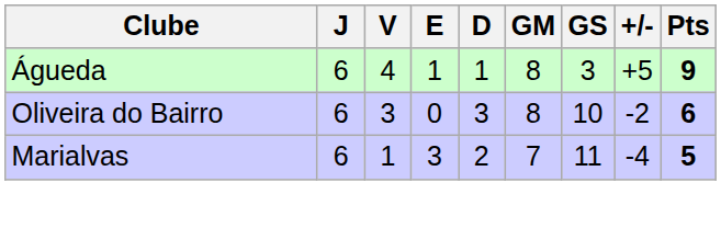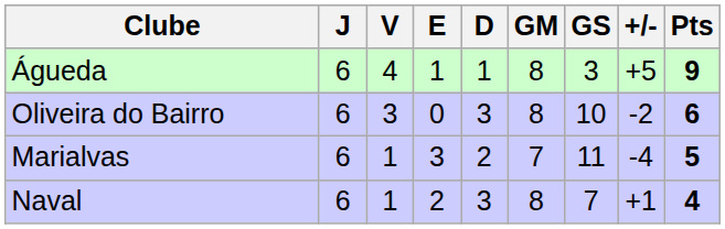 <table class="wikitable" style="text-align: center;">
 <tr>
 <th width=175>Clube</th>
 <th width=20>J</th>
 <th width=20>V</th>
 <th width=20>E</th>
 <th width=20>D</th>
 <th width=20>GM</th>
 <th width=20>GS</th>
 <th width=20>+/-</th>
 <th width=20>Pts</th>
 </tr>
 <tr bgcolor=#ccffcc>
 <td align=left>Águeda</td>
 <td>6</td>
 <td>4</td>
 <td>1</td>
 <td>1</td>
 <td>8</td>
 <td>3</td>
 <td>+5</td>
 <td><strong>9</strong></td>
 </tr>
 <tr bgcolor=#ccccff>
 <td align=left>Oliveira do Bairro</td>
 <td>6</td>
 <td>3</td>
 <td>0</td>
 <td>3</td>
 <td>8</td>
 <td>10</td>
 <td>-2</td>
 <td><strong>6</strong></td>
 </tr>
 <tr bgcolor=#ccccff>
 <td align=left>Marialvas</td>
 <td>6</td>
 <td>1</td>
 <td>3</td>
 <td>2</td>
 <td>7</td>
 <td>11</td>
 <td>-4</td>
 <td><strong>5</strong></td>
 </tr>
+<tr bgcolor=#ccccff>
+<td align=left>Naval</td>
+<td>6</td>
+<td>1</td>
+<td>2</td>
+<td>3</td>
+<td>8</td>
+<td>7</td>
+<td>+1</td>
+<td><strong>4</strong></td>
+</tr>
 </table>
